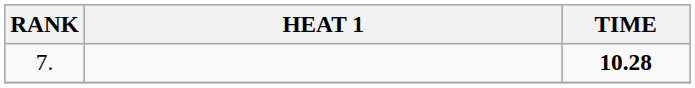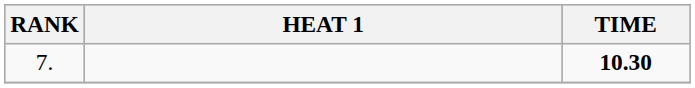 <table class="wikitable" style="border-collapse: collapse; font-size: 90%;">
 <tr>
 <th>RANK</th>
 <th style="width: 20em">HEAT 1</th>
 <th style="width: 5em">TIME</th>
 </tr>
 <tr>
 <td align="center">7.</td>
 <td></td>
-<td align="center"><strong>10.28</strong></td>
+<td align="center"><strong>10.30</strong></td>
 </tr>
 <tr>
 </tr>
 </table>
